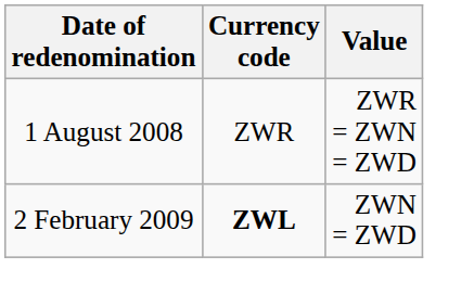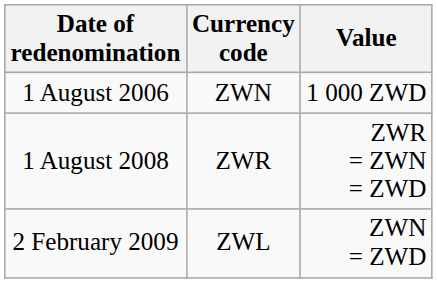 <table class="wikitable floatright" style="text-align:center;">
 <tr>
 <th>Date of<br>redenomination</th>
 <th>Currency<br>code</th>
 <th>Value</th>
+</tr>
+<tr>
+<td>1 August 2006</td>
+<td>ZWN</td>
+<td style="text-align:right;">1 000 ZWD</td>
 </tr>
 <tr>
 <td>1 August 2008</td>
 <td>ZWR</td>
 <td style="text-align:right;"> ZWR <br> =  ZWN <br> =  ZWD</td>
 </tr>
 <tr>
 <td>2 February 2009</td>
-<td><strong>ZWL</strong></td>
+<td>ZWL</td>
 <td style="text-align:right;"> ZWN <br> =  ZWD</td>
 </tr>
 </table>
